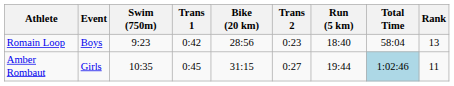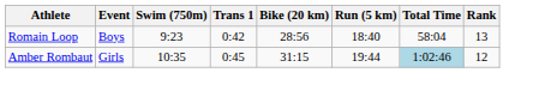 <table class="wikitable" style="font-size:90%;">
 <tr>
 <th>Athlete</th>
 <th>Event</th>
 <th>Swim (750m)</th>
 <th>Trans 1</th>
 <th>Bike (20 km)</th>
-<th>Trans 2</th>
 <th>Run (5 km)</th>
 <th>Total Time</th>
 <th>Rank</th>
 </tr>
 <tr align=center>
 <td align=left><a href='#'>Romain Loop</a></td>
 <td align=left><a href='#'>Boys</a></td>
 <td>9:23</td>
 <td>0:42</td>
 <td>28:56</td>
-<td>0:23</td>
 <td>18:40</td>
 <td>58:04</td>
 <td>13</td>
 </tr>
 <tr align=center>
 <td align=left><a href='#'>Amber Rombaut</a></td>
 <td align=left><a href='#'>Girls</a></td>
 <td>10:35</td>
 <td>0:45</td>
 <td>31:15</td>
-<td>0:27</td>
 <td>19:44</td>
 <td style="background: lightblue;">1:02:46</td>
-<td>11</td>
+<td>12</td>
 </tr>
 </table>
